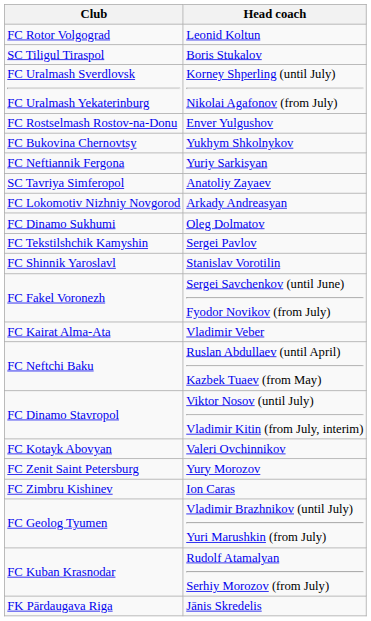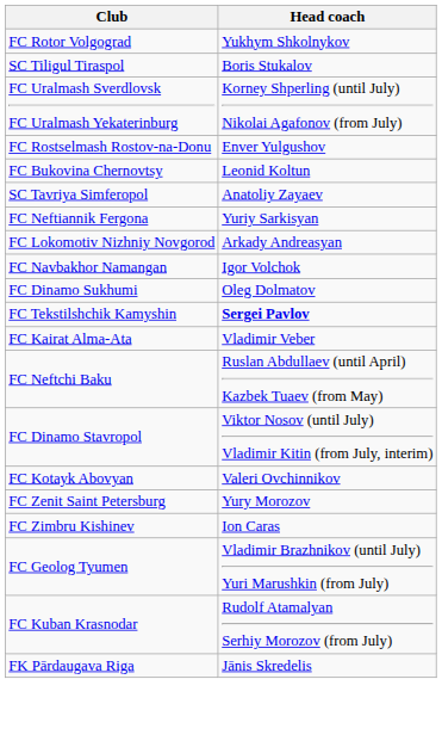 <table class="wikitable sortable">
 <tr>
 <th>Club</th>
 <th>Head coach</th>
 </tr>
 <tr>
 <td><a href='#'>FC Rotor Volgograd</a></td>
-<td><a href='#'>Leonid Koltun</a></td>
+<td><a href='#'>Yukhym Shkolnykov</a></td>
 </tr>
 <tr>
 <td><a href='#'>SC Tiligul Tiraspol</a></td>
 <td><a href='#'>Boris Stukalov</a></td>
 </tr>
 <tr>
 <td><a href='#'>FC Uralmash Sverdlovsk</a><hr><a href='#'>FC Uralmash Yekaterinburg</a></td>
 <td><a href='#'>Korney Shperling</a> (until July)<hr><a href='#'>Nikolai Agafonov</a> (from July)</td>
 </tr>
 <tr>
 <td><a href='#'>FC Rostselmash Rostov-na-Donu</a></td>
 <td><a href='#'>Enver Yulgushov</a></td>
 </tr>
 <tr>
 <td><a href='#'>FC Bukovina Chernovtsy</a></td>
-<td><a href='#'>Yukhym Shkolnykov</a></td>
+<td><a href='#'>Leonid Koltun</a></td>
+</tr>
+<tr>
+<td><a href='#'>SC Tavriya Simferopol</a></td>
+<td><a href='#'>Anatoliy Zayaev</a></td>
 </tr>
 <tr>
 <td><a href='#'>FC Neftiannik Fergona</a></td>
 <td><a href='#'>Yuriy Sarkisyan</a></td>
 </tr>
 <tr>
-<td><a href='#'>SC Tavriya Simferopol</a></td>
-<td><a href='#'>Anatoliy Zayaev</a></td>
+<td><a href='#'>FC Lokomotiv Nizhniy Novgorod</a></td>
+<td><a href='#'>Arkady Andreasyan</a></td>
 </tr>
 <tr>
-<td><a href='#'>FC Lokomotiv Nizhniy Novgorod</a></td>
-<td><a href='#'>Arkady Andreasyan</a></td>
+<td><a href='#'>FC Navbakhor Namangan</a></td>
+<td><a href='#'>Igor Volchok</a></td>
 </tr>
 <tr>
 <td><a href='#'>FC Dinamo Sukhumi</a></td>
 <td><a href='#'>Oleg Dolmatov</a></td>
 </tr>
 <tr>
 <td><a href='#'>FC Tekstilshchik Kamyshin</a></td>
-<td><a href='#'>Sergei Pavlov</a></td>
-</tr>
-<tr>
-<td><a href='#'>FC Shinnik Yaroslavl</a></td>
-<td><a href='#'>Stanislav Vorotilin</a></td>
-</tr>
-<tr>
-<td><a href='#'>FC Fakel Voronezh</a></td>
-<td><a href='#'>Sergei Savchenkov</a> (until June)<hr><a href='#'>Fyodor Novikov</a> (from July)</td>
+<td><strong><a href='#'>Sergei Pavlov</a></strong></td>
 </tr>
 <tr>
 <td><a href='#'>FC Kairat Alma-Ata</a></td>
 <td><a href='#'>Vladimir Veber</a></td>
 </tr>
 <tr>
 <td><a href='#'>FC Neftchi Baku</a></td>
 <td><a href='#'>Ruslan Abdullaev</a> (until April)<hr><a href='#'>Kazbek Tuaev</a> (from May)</td>
 </tr>
 <tr>
 <td><a href='#'>FC Dinamo Stavropol</a></td>
 <td><a href='#'>Viktor Nosov</a> (until July)<hr><a href='#'>Vladimir Kitin</a> (from July, interim)</td>
 </tr>
 <tr>
 <td><a href='#'>FC Kotayk Abovyan</a></td>
 <td><a href='#'>Valeri Ovchinnikov</a></td>
 </tr>
 <tr>
 <td><a href='#'>FC Zenit Saint Petersburg</a></td>
 <td><a href='#'>Yury Morozov</a></td>
 </tr>
 <tr>
 <td><a href='#'>FC Zimbru Kishinev</a></td>
 <td><a href='#'>Ion Caras</a></td>
 </tr>
 <tr>
 <td><a href='#'>FC Geolog Tyumen</a></td>
 <td><a href='#'>Vladimir Brazhnikov</a> (until July)<hr><a href='#'>Yuri Marushkin</a> (from July)</td>
 </tr>
 <tr>
 <td><a href='#'>FC Kuban Krasnodar</a></td>
 <td><a href='#'>Rudolf Atamalyan</a><hr><a href='#'>Serhiy Morozov</a> (from July)</td>
 </tr>
 <tr>
 <td><a href='#'>FK Pārdaugava Riga</a></td>
 <td><a href='#'>Jānis Skredelis</a></td>
 </tr>
 </table>
